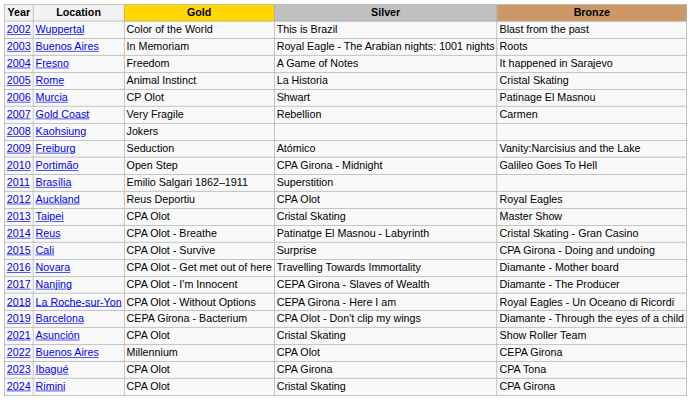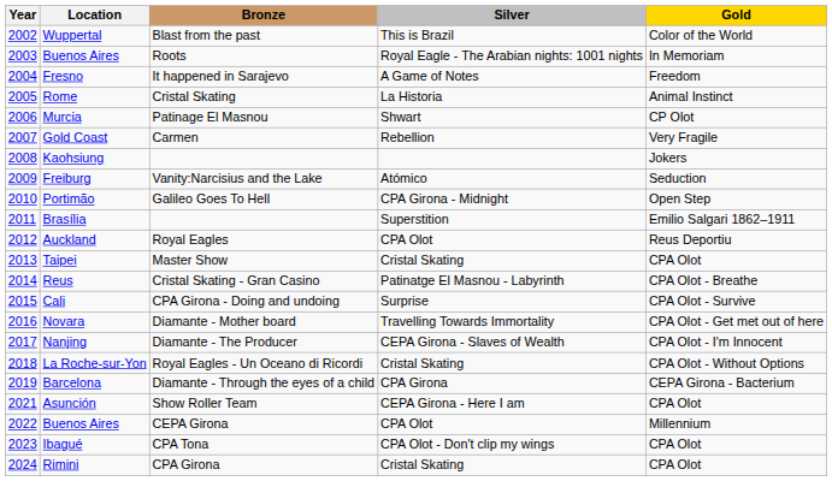 <table class="wikitable">
 <tr>
 <th>Year</th>
 <th>Location</th>
+<th style="background-color:#cc9966;">Bronze</th>
+<th style="background-color:silver;">Silver</th>
 <th style="background-color:gold;">Gold</th>
-<th style="background-color:silver;">Silver</th>
-<th style="background-color:#cc9966;">Bronze</th>
 </tr>
 <tr>
 <td><a href='#'>2002</a></td>
 <td> <a href='#'>Wuppertal</a></td>
+<td> Blast from the past</td>
+<td> This is Brazil</td>
 <td> Color of the World</td>
-<td> This is Brazil</td>
-<td> Blast from the past</td>
 </tr>
 <tr>
 <td><a href='#'>2003</a></td>
 <td> <a href='#'>Buenos Aires</a></td>
+<td> Roots</td>
+<td> Royal Eagle - The Arabian nights: 1001 nights</td>
 <td> In Memoriam</td>
-<td> Royal Eagle - The Arabian nights: 1001 nights</td>
-<td> Roots</td>
 </tr>
 <tr>
 <td><a href='#'>2004</a></td>
 <td> <a href='#'>Fresno</a></td>
+<td> It happened in Sarajevo</td>
+<td> A Game of Notes</td>
 <td> Freedom</td>
-<td> A Game of Notes</td>
-<td> It happened in Sarajevo</td>
 </tr>
 <tr>
 <td><a href='#'>2005</a></td>
 <td> <a href='#'>Rome</a></td>
+<td> Cristal Skating</td>
+<td> La Historia</td>
 <td> Animal Instinct</td>
-<td> La Historia</td>
-<td> Cristal Skating</td>
 </tr>
 <tr>
 <td><a href='#'>2006</a></td>
 <td> <a href='#'>Murcia</a></td>
+<td> Patinage El Masnou</td>
+<td> Shwart</td>
 <td> CP Olot</td>
-<td> Shwart</td>
-<td> Patinage El Masnou</td>
 </tr>
 <tr>
 <td><a href='#'>2007</a></td>
 <td> <a href='#'>Gold Coast</a></td>
+<td> Carmen</td>
+<td> Rebellion</td>
 <td> Very Fragile</td>
-<td> Rebellion</td>
-<td> Carmen</td>
 </tr>
 <tr>
 <td><a href='#'>2008</a></td>
 <td> <a href='#'>Kaohsiung</a></td>
-<td> Jokers</td>
 <td></td>
 <td></td>
+<td> Jokers</td>
 </tr>
 <tr>
 <td><a href='#'>2009</a></td>
 <td> <a href='#'>Freiburg</a></td>
+<td> Vanity:Narcisius and the Lake</td>
+<td> Atómico</td>
 <td> Seduction</td>
-<td> Atómico</td>
-<td> Vanity:Narcisius and the Lake</td>
 </tr>
 <tr>
 <td><a href='#'>2010</a></td>
 <td> <a href='#'>Portimão</a></td>
+<td> Galileo Goes To Hell</td>
+<td> CPA Girona - Midnight</td>
 <td> Open Step</td>
-<td> CPA Girona - Midnight</td>
-<td> Galileo Goes To Hell</td>
 </tr>
 <tr>
 <td><a href='#'>2011</a></td>
 <td> <a href='#'>Brasília</a></td>
+<td></td>
+<td> Superstition</td>
 <td> Emilio Salgari 1862–1911</td>
-<td> Superstition</td>
-<td></td>
 </tr>
 <tr>
 <td><a href='#'>2012</a></td>
 <td> <a href='#'>Auckland</a></td>
+<td> Royal Eagles</td>
+<td> CPA Olot</td>
 <td> Reus Deportiu</td>
-<td> CPA Olot</td>
-<td> Royal Eagles</td>
 </tr>
 <tr>
 <td><a href='#'>2013</a></td>
 <td> <a href='#'>Taipei</a></td>
+<td> Master Show</td>
+<td> Cristal Skating</td>
 <td> CPA Olot</td>
-<td> Cristal Skating</td>
-<td> Master Show</td>
 </tr>
 <tr>
 <td><a href='#'>2014</a></td>
 <td> <a href='#'>Reus</a></td>
+<td> Cristal Skating - Gran Casino</td>
+<td> Patinatge El Masnou - Labyrinth</td>
 <td> CPA Olot - Breathe</td>
-<td> Patinatge El Masnou - Labyrinth</td>
-<td> Cristal Skating - Gran Casino</td>
 </tr>
 <tr>
 <td><a href='#'>2015</a></td>
 <td> <a href='#'>Cali</a></td>
+<td> CPA Girona - Doing and undoing</td>
+<td> Surprise</td>
 <td> CPA Olot - Survive</td>
-<td> Surprise</td>
-<td> CPA Girona - Doing and undoing</td>
 </tr>
 <tr>
 <td><a href='#'>2016</a></td>
 <td> <a href='#'>Novara</a></td>
+<td> Diamante - Mother board</td>
+<td> Travelling Towards Immortality</td>
 <td> CPA Olot - Get met out of here</td>
-<td> Travelling Towards Immortality</td>
-<td> Diamante - Mother board</td>
 </tr>
 <tr>
 <td><a href='#'>2017</a></td>
 <td> <a href='#'>Nanjing</a></td>
+<td> Diamante - The Producer</td>
+<td> CEPA Girona - Slaves of Wealth</td>
 <td> CPA Olot - I'm Innocent</td>
-<td> CEPA Girona - Slaves of Wealth</td>
-<td> Diamante - The Producer</td>
 </tr>
 <tr>
 <td><a href='#'>2018</a></td>
 <td> <a href='#'>La Roche-sur-Yon</a></td>
+<td> Royal Eagles - Un Oceano di Ricordi</td>
+<td> Cristal Skating</td>
 <td> CPA Olot - Without Options</td>
-<td> CEPA Girona - Here I am</td>
-<td> Royal Eagles - Un Oceano di Ricordi</td>
 </tr>
 <tr>
 <td><a href='#'>2019</a></td>
 <td> <a href='#'>Barcelona</a></td>
+<td> Diamante - Through the eyes of a child</td>
+<td> CPA Girona</td>
 <td> CEPA Girona - Bacterium</td>
-<td> CPA Olot - Don't clip my wings</td>
-<td> Diamante - Through the eyes of a child</td>
 </tr>
 <tr>
 <td><a href='#'>2021</a></td>
 <td> <a href='#'>Asunción</a></td>
+<td> Show Roller Team</td>
+<td> CEPA Girona - Here I am</td>
 <td> CPA Olot</td>
-<td> Cristal Skating</td>
-<td> Show Roller Team</td>
 </tr>
 <tr>
 <td><a href='#'>2022</a></td>
 <td> <a href='#'>Buenos Aires</a></td>
+<td> CEPA Girona</td>
+<td> CPA Olot</td>
 <td> Millennium</td>
-<td> CPA Olot</td>
-<td> CEPA Girona</td>
 </tr>
 <tr>
 <td><a href='#'>2023</a></td>
 <td> <a href='#'>Ibagué</a></td>
+<td> CPA Tona</td>
+<td> CPA Olot - Don't clip my wings</td>
 <td> CPA Olot</td>
-<td> CPA Girona</td>
-<td> CPA Tona</td>
 </tr>
 <tr>
 <td><a href='#'>2024</a></td>
 <td> <a href='#'>Rimini</a></td>
+<td> CPA Girona</td>
+<td> Cristal Skating</td>
 <td> CPA Olot</td>
-<td> Cristal Skating</td>
-<td> CPA Girona</td>
 </tr>
 </table>
